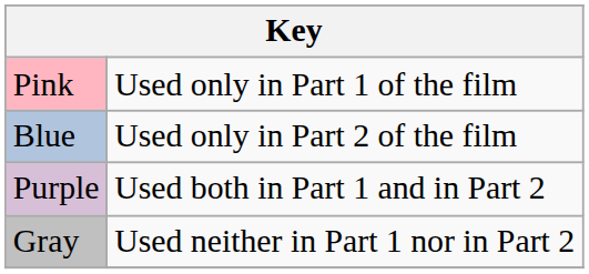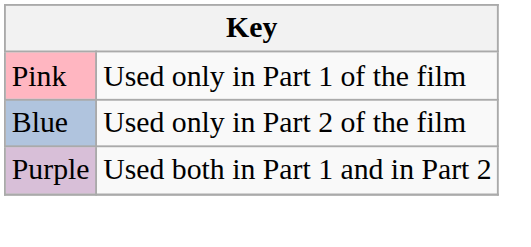 <table class="wikitable" border="1"; style="text-align: left"; style="width:24em; font-size:90%; line-height:1.5">
 <tr>
 <th colspan=2>Key</th>
 </tr>
 <tr>
 <td style="background:#FFB6C1">Pink</td>
 <td>Used only in Part 1 of the film</td>
 </tr>
 <tr>
 <td style="background:#B0C4DE">Blue</td>
 <td>Used only in Part 2 of the film</td>
 </tr>
 <tr>
 <td style="background:#D8BFD8">Purple</td>
 <td>Used both in Part 1 and in Part 2</td>
 </tr>
 <tr>
-<td style="background:#C0C0C0">Gray</td>
-<td>Used neither in Part 1 nor in Part 2</td>
-</tr>
-<tr>
 </tr>
 </table>
